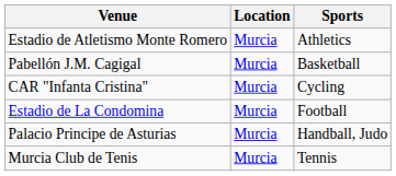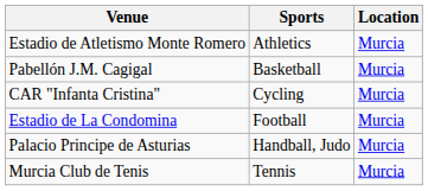 <table class="wikitable">
 <tr>
 <th>Venue</th>
+<th>Sports</th>
 <th>Location</th>
-<th>Sports</th>
 </tr>
 <tr>
 <td>Estadio de Atletismo Monte Romero</td>
+<td>Athletics</td>
 <td><a href='#'>Murcia</a></td>
-<td>Athletics</td>
 </tr>
 <tr>
 <td>Pabellón J.M. Cagigal</td>
+<td>Basketball</td>
 <td><a href='#'>Murcia</a></td>
-<td>Basketball</td>
 </tr>
 <tr>
 <td>CAR "Infanta Cristina"</td>
+<td>Cycling</td>
 <td><a href='#'>Murcia</a></td>
-<td>Cycling</td>
 </tr>
 <tr>
 <td><a href='#'>Estadio de La Condomina</a></td>
+<td>Football</td>
 <td><a href='#'>Murcia</a></td>
-<td>Football</td>
 </tr>
 <tr>
 <td>Palacio Principe de Asturias</td>
+<td>Handball, Judo</td>
 <td><a href='#'>Murcia</a></td>
-<td>Handball, Judo</td>
 </tr>
 <tr>
 <td>Murcia Club de Tenis</td>
+<td>Tennis</td>
 <td><a href='#'>Murcia</a></td>
-<td>Tennis</td>
 </tr>
 </table>
